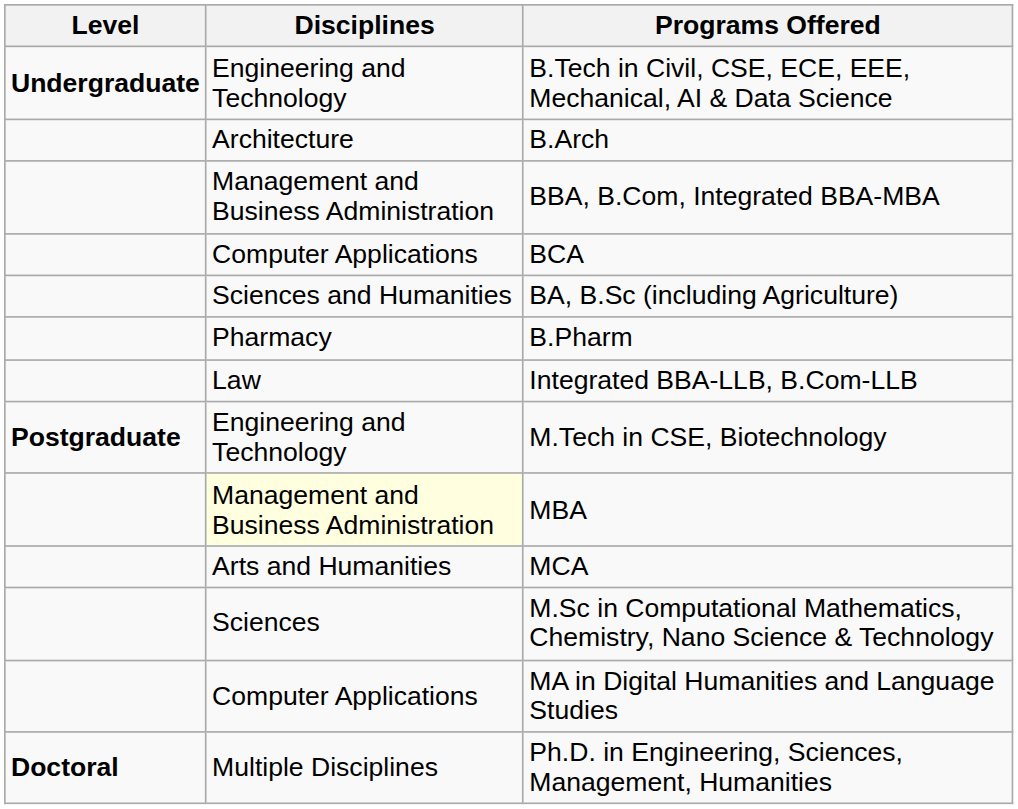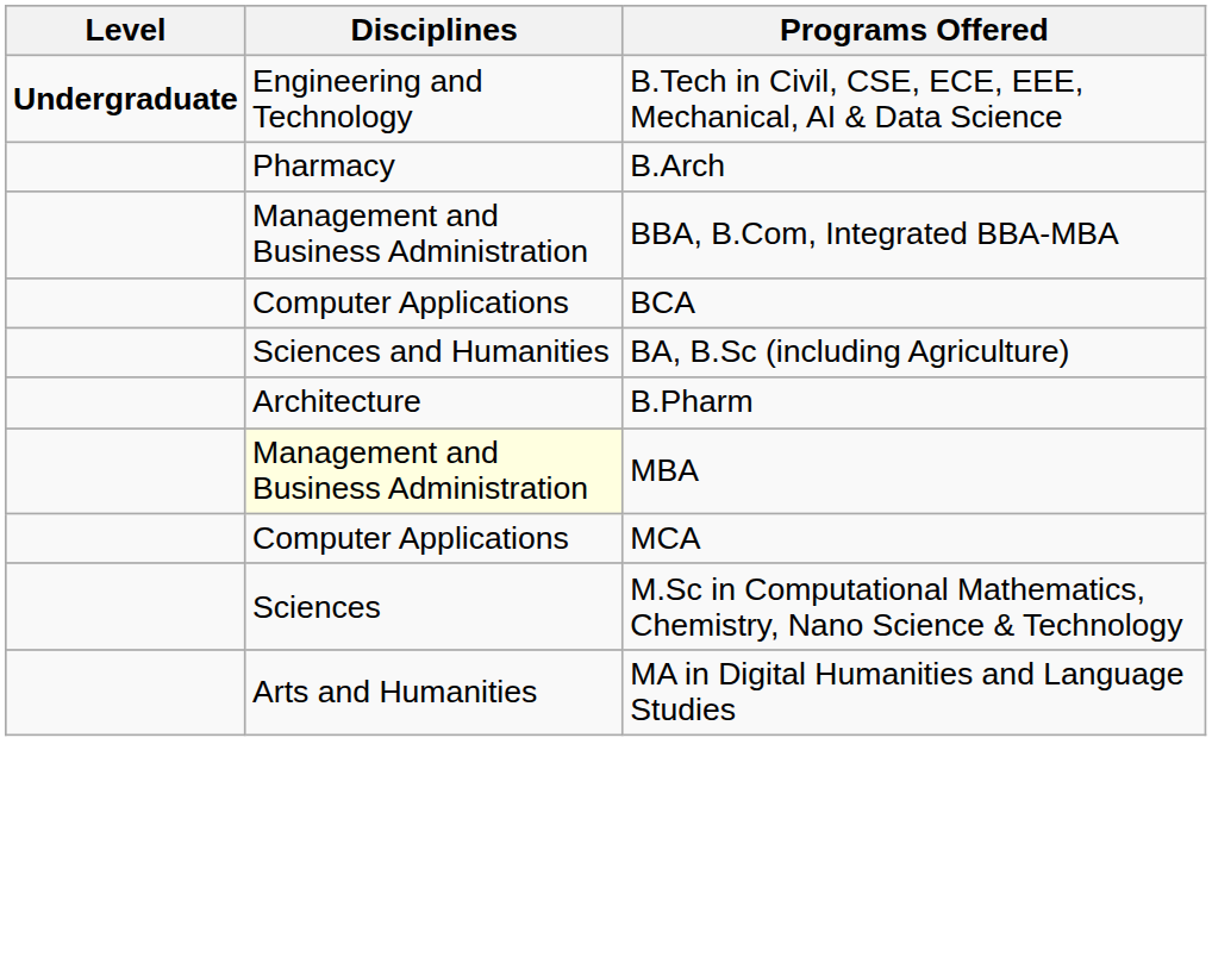 <table class="wikitable">
 <tr>
 <th>Level</th>
 <th>Disciplines</th>
 <th>Programs Offered</th>
 </tr>
 <tr>
 <td><strong>Undergraduate</strong></td>
 <td>Engineering and Technology</td>
 <td>B.Tech in Civil, CSE, ECE, EEE, Mechanical, AI & Data Science</td>
 </tr>
 <tr>
 <td></td>
-<td>Architecture</td>
+<td>Pharmacy</td>
 <td>B.Arch</td>
 </tr>
 <tr>
 <td></td>
 <td>Management and Business Administration</td>
 <td>BBA, B.Com, Integrated BBA-MBA</td>
 </tr>
 <tr>
 <td></td>
 <td>Computer Applications</td>
 <td>BCA</td>
 </tr>
 <tr>
 <td></td>
 <td>Sciences and Humanities</td>
 <td>BA, B.Sc (including Agriculture)</td>
 </tr>
 <tr>
 <td></td>
-<td>Pharmacy</td>
+<td>Architecture</td>
 <td>B.Pharm</td>
-</tr>
-<tr>
-<td></td>
-<td>Law</td>
-<td>Integrated BBA-LLB, B.Com-LLB</td>
-</tr>
-<tr>
-<td><strong>Postgraduate</strong></td>
-<td>Engineering and Technology</td>
-<td>M.Tech in CSE, Biotechnology</td>
 </tr>
 <tr>
 <td></td>
 <td style="background: lightyellow;">Management and Business Administration</td>
 <td>MBA</td>
 </tr>
 <tr>
 <td></td>
-<td>Arts and Humanities</td>
+<td>Computer Applications</td>
 <td>MCA</td>
 </tr>
 <tr>
 <td></td>
 <td>Sciences</td>
 <td>M.Sc in Computational Mathematics, Chemistry, Nano Science & Technology</td>
 </tr>
 <tr>
 <td></td>
-<td>Computer Applications</td>
+<td>Arts and Humanities</td>
 <td>MA in Digital Humanities and Language Studies</td>
 </tr>
-<tr>
-<td><strong>Doctoral</strong></td>
-<td>Multiple Disciplines</td>
-<td>Ph.D. in Engineering, Sciences, Management, Humanities</td>
-</tr>
 </table>
